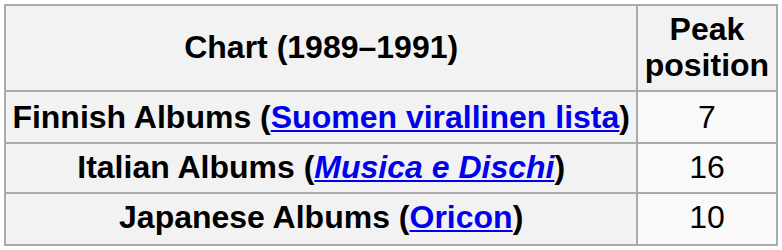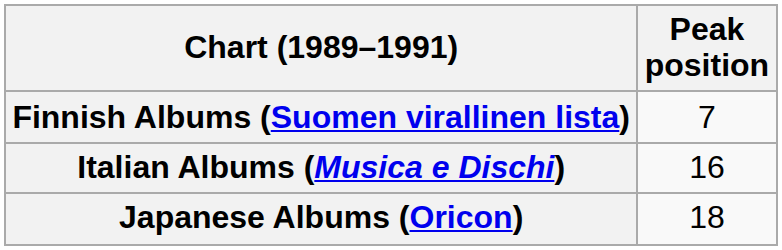 <table class="wikitable sortable plainrowheaders" style="text-align:center">
 <tr>
 <th scope="col">Chart (1989–1991)</th>
 <th scope="col">Peak<br>position</th>
 </tr>
 <tr>
 </tr>
 <tr>
 </tr>
 <tr>
 </tr>
 <tr>
 <th scope="row">Finnish Albums (<a href='#'>Suomen virallinen lista</a>)</th>
 <td>7</td>
 </tr>
 <tr>
 </tr>
 <tr>
 </tr>
 <tr>
 <th scope="row">Italian Albums (<em><a href='#'>Musica e Dischi</a></em>)</th>
 <td>16</td>
 </tr>
 <tr>
 <th scope="row">Japanese Albums (<a href='#'>Oricon</a>)</th>
-<td>10</td>
+<td>18</td>
 </tr>
 <tr>
 </tr>
 <tr>
 </tr>
 <tr>
 </tr>
 <tr>
 </tr>
 <tr>
 </tr>
 <tr>
 </tr>
 </table>
